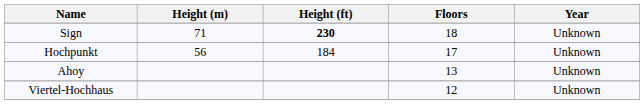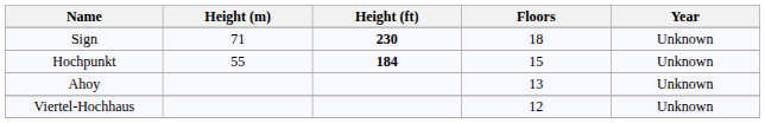 <table class = "wikitable sortable">
 <tr ---- align="center" valign="top" bgcolor="#dddddd">
 <th width="170px">Name</th>
 <th width="160px">Height (m)<br></th>
 <th width="160px">Height (ft)<br></th>
 <th width="160px">Floors</th>
 <th width="160px">Year</th>
 </tr>
 <tr>
 </tr>
 <tr ---- align="center" valign="top" bgcolor="#F8F8FF">
 <td>Sign</td>
 <td>71</td>
 <td><strong>230</strong></td>
 <td>18</td>
 <td>Unknown</td>
 </tr>
 <tr>
 </tr>
 <tr ---- align="center" valign="top" bgcolor="#F8F8FF">
 <td>Hochpunkt</td>
-<td>56</td>
-<td>184</td>
-<td>17</td>
+<td>55</td>
+<td><strong>184</strong></td>
+<td>15</td>
 <td>Unknown</td>
 </tr>
 <tr>
 </tr>
 <tr ---- align="center" valign="top" bgcolor="#F8F8FF">
 <td>Ahoy</td>
 <td></td>
 <td></td>
 <td>13</td>
 <td>Unknown</td>
 </tr>
 <tr>
 </tr>
 <tr ---- align="center" valign="top" bgcolor="#F8F8FF">
 <td>Viertel-Hochhaus</td>
 <td></td>
 <td></td>
 <td>12</td>
 <td>Unknown</td>
 </tr>
 <tr>
 </tr>
 </table>
